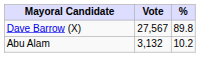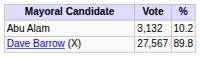 <table class="wikitable">
 <tr>
 <th style="background:#ddf; width:200px;">Mayoral Candidate </th>
 <th style="background:#ddf; width:50px;">Vote</th>
 <th style="background:#ddf; width:30px;">%</th>
 </tr>
 <tr>
+<td>Abu Alam</td>
+<td>3,132</td>
+<td>10.2</td>
+</tr>
+<tr>
 <td><a href='#'>Dave Barrow</a> (X)</td>
 <td>27,567</td>
 <td>89.8</td>
 </tr>
-<tr>
-<td>Abu Alam</td>
-<td>3,132</td>
-<td>10.2</td>
-</tr>
 </table>
